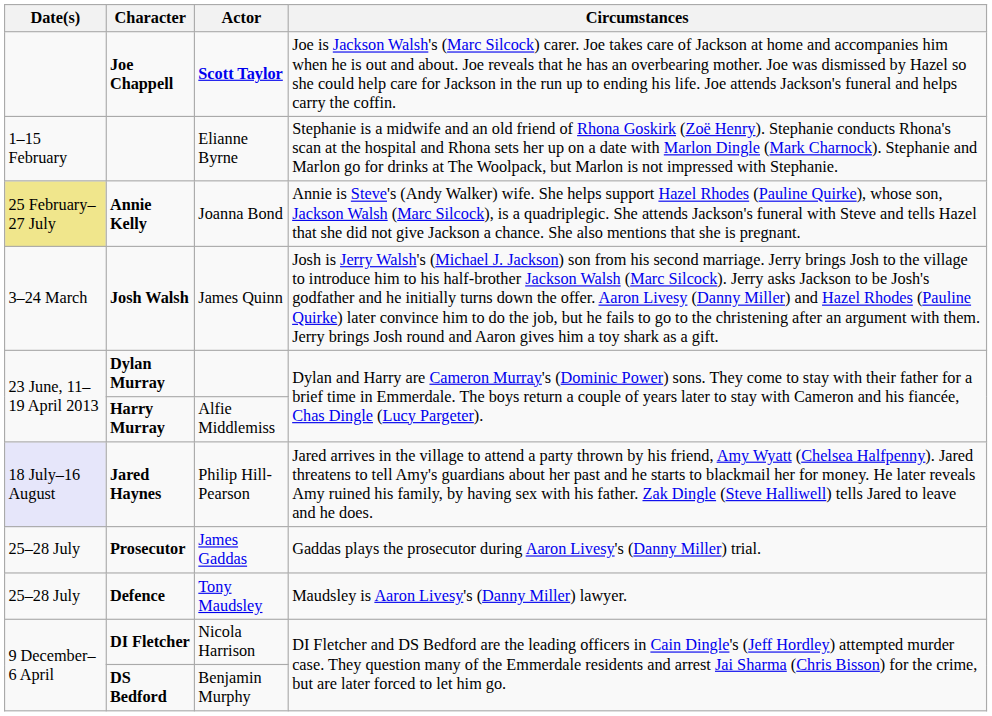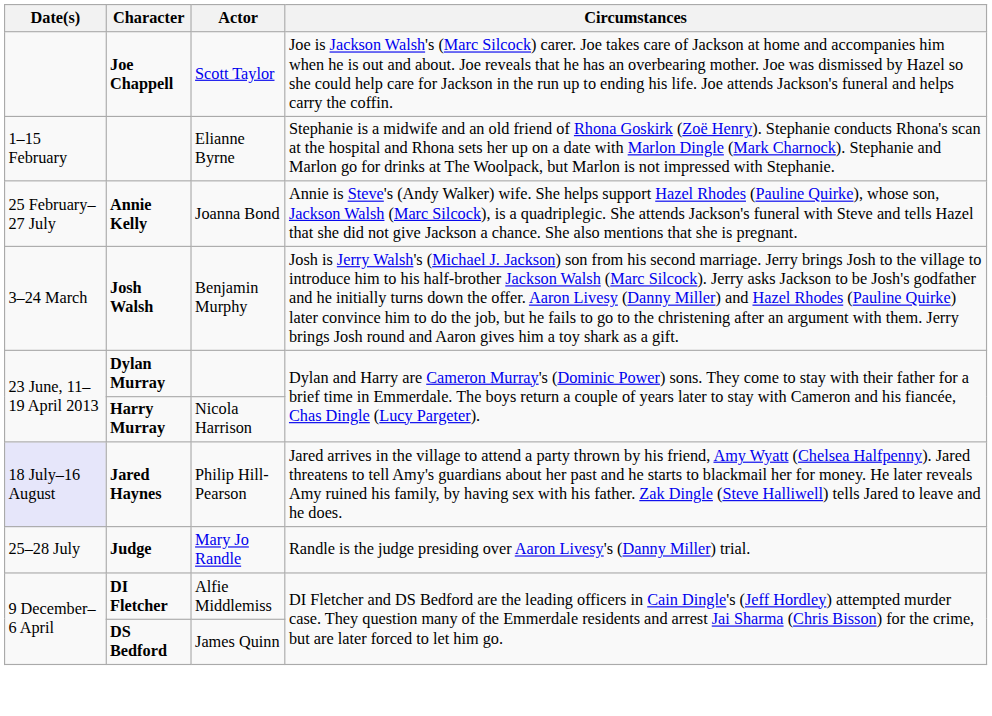 <table class="wikitable" style="font-size:90%">
 <tr>
 <th>Date(s)</th>
 <th>Character</th>
 <th>Actor</th>
 <th>Circumstances</th>
 </tr>
 <tr>
 <td></td>
 <td><strong>Joe Chappell</strong></td>
-<td><strong><a href='#'>Scott Taylor</a></strong></td>
+<td><a href='#'>Scott Taylor</a></td>
 <td> Joe is <a href='#'>Jackson Walsh</a>'s (<a href='#'>Marc Silcock</a>) carer. Joe takes care of Jackson at home and accompanies him when he is out and about. Joe reveals that he has an overbearing mother. Joe was dismissed by Hazel so she could help care for Jackson in the run up to ending his life. Joe attends Jackson's funeral and helps carry the coffin.</td>
 </tr>
 <tr>
 <td>1–15 February</td>
 <td></td>
 <td>Elianne Byrne</td>
 <td> Stephanie is a midwife and an old friend of <a href='#'>Rhona Goskirk</a> (<a href='#'>Zoë Henry</a>). Stephanie conducts Rhona's scan at the hospital and Rhona sets her up on a date with <a href='#'>Marlon Dingle</a> (<a href='#'>Mark Charnock</a>). Stephanie and Marlon go for drinks at The Woolpack, but Marlon is not impressed with Stephanie.</td>
 </tr>
 <tr>
-<td style="background: khaki;">25 February–27 July</td>
+<td>25 February–27 July</td>
 <td><strong>Annie Kelly</strong></td>
 <td>Joanna Bond</td>
 <td> Annie is <a href='#'>Steve</a>'s (Andy Walker) wife. She helps support <a href='#'>Hazel Rhodes</a> (<a href='#'>Pauline Quirke</a>), whose son, <a href='#'>Jackson Walsh</a> (<a href='#'>Marc Silcock</a>), is a quadriplegic. She attends Jackson's funeral with Steve and tells Hazel that she did not give Jackson a chance. She also mentions that she is pregnant.</td>
 </tr>
 <tr>
 <td>3–24 March</td>
 <td><strong>Josh Walsh</strong></td>
-<td>James Quinn</td>
+<td>Benjamin Murphy</td>
 <td> Josh is <a href='#'>Jerry Walsh</a>'s (<a href='#'>Michael J. Jackson</a>) son from his second marriage. Jerry brings Josh to the village to introduce him to his half-brother <a href='#'>Jackson Walsh</a> (<a href='#'>Marc Silcock</a>). Jerry asks Jackson to be Josh's godfather and he initially turns down the offer. <a href='#'>Aaron Livesy</a> (<a href='#'>Danny Miller</a>) and <a href='#'>Hazel Rhodes</a> (<a href='#'>Pauline Quirke</a>) later convince him to do the job, but he fails to go to the christening after an argument with them. Jerry brings Josh round and Aaron gives him a toy shark as a gift.</td>
 </tr>
 <tr>
 <td rowspan="2">23 June, 11–19 April 2013</td>
 <td><strong>Dylan Murray</strong></td>
 <td></td>
 <td rowspan="2"> Dylan and Harry are <a href='#'>Cameron Murray</a>'s (<a href='#'>Dominic Power</a>) sons. They come to stay with their father for a brief time in Emmerdale. The boys return a couple of years later to stay with Cameron and his fiancée, <a href='#'>Chas Dingle</a> (<a href='#'>Lucy Pargeter</a>).</td>
 </tr>
 <tr>
 <td><strong>Harry Murray</strong></td>
-<td>Alfie Middlemiss</td>
+<td>Nicola Harrison</td>
 </tr>
 <tr>
 <td style="background: lavender;">18 July–16 August</td>
 <td><strong>Jared Haynes</strong></td>
 <td>Philip Hill-Pearson</td>
 <td> Jared arrives in the village to attend a party thrown by his friend, <a href='#'>Amy Wyatt</a> (<a href='#'>Chelsea Halfpenny</a>). Jared threatens to tell Amy's guardians about her past and he starts to blackmail her for money. He later reveals Amy ruined his family, by having sex with his father. <a href='#'>Zak Dingle</a> (<a href='#'>Steve Halliwell</a>) tells Jared to leave and he does.</td>
 </tr>
 <tr>
 <td>25–28 July</td>
-<td><strong>Prosecutor</strong></td>
-<td><a href='#'>James Gaddas</a></td>
-<td>Gaddas plays the prosecutor during <a href='#'>Aaron Livesy</a>'s (<a href='#'>Danny Miller</a>) trial.</td>
-</tr>
-<tr>
-<td>25–28 July</td>
-<td><strong>Defence</strong></td>
-<td><a href='#'>Tony Maudsley</a></td>
-<td>Maudsley is <a href='#'>Aaron Livesy</a>'s (<a href='#'>Danny Miller</a>) lawyer.</td>
+<td><strong>Judge</strong></td>
+<td><a href='#'>Mary Jo Randle</a></td>
+<td>Randle is the judge presiding over <a href='#'>Aaron Livesy</a>'s (<a href='#'>Danny Miller</a>) trial.</td>
 </tr>
 <tr>
 <td rowspan="2">9 December–6 April</td>
 <td><strong>DI Fletcher</strong></td>
-<td>Nicola Harrison</td>
+<td>Alfie Middlemiss</td>
 <td rowspan="2">DI Fletcher and DS Bedford are the leading officers in <a href='#'>Cain Dingle</a>'s (<a href='#'>Jeff Hordley</a>) attempted murder case. They question many of the Emmerdale residents and arrest <a href='#'>Jai Sharma</a> (<a href='#'>Chris Bisson</a>) for the crime, but are later forced to let him go.</td>
 </tr>
 <tr>
 <td><strong>DS Bedford</strong></td>
-<td>Benjamin Murphy</td>
+<td>James Quinn</td>
 </tr>
 </table>
